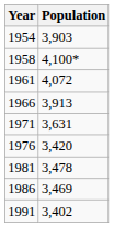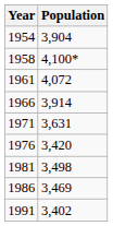 <table class="wikitable">
 <tr>
 <th>Year</th>
 <th>Population</th>
 </tr>
 <tr>
 <td>1954</td>
-<td>3,903</td>
+<td>3,904</td>
 </tr>
 <tr>
 <td>1958</td>
 <td>4,100*</td>
 </tr>
 <tr>
 <td>1961</td>
 <td>4,072</td>
 </tr>
 <tr>
 <td>1966</td>
-<td>3,913</td>
+<td>3,914</td>
 </tr>
 <tr>
 <td>1971</td>
 <td>3,631</td>
 </tr>
 <tr>
 <td>1976</td>
 <td>3,420</td>
 </tr>
 <tr>
 <td>1981</td>
-<td>3,478</td>
+<td>3,498</td>
 </tr>
 <tr>
 <td>1986</td>
 <td>3,469</td>
 </tr>
 <tr>
 <td>1991</td>
 <td>3,402</td>
 </tr>
 </table>
